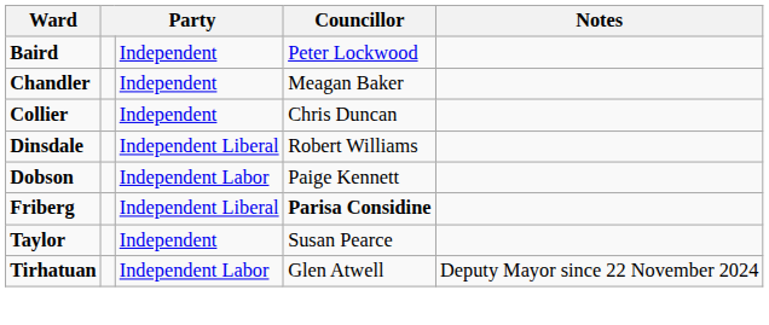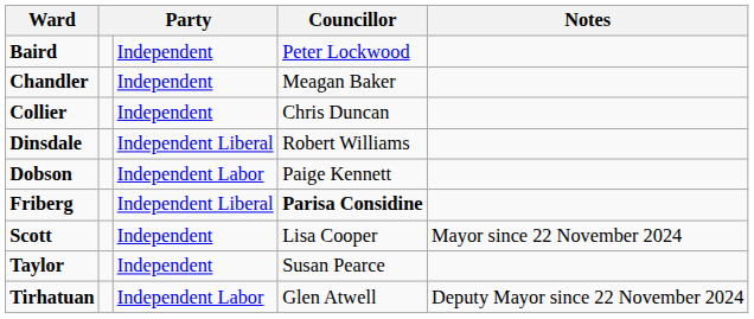 <table class="wikitable">
 <tr>
 <th>Ward</th>
 <th colspan="2">Party</th>
 <th>Councillor</th>
 <th>Notes</th>
 </tr>
 <tr>
 <td><strong>Baird</strong></td>
 <td> </td>
 <td><a href='#'>Independent</a></td>
 <td><a href='#'>Peter Lockwood</a></td>
 <td></td>
 </tr>
 <tr>
 <td><strong>Chandler</strong></td>
 <td> </td>
 <td><a href='#'>Independent</a></td>
 <td>Meagan Baker</td>
 <td></td>
 </tr>
 <tr>
 <td><strong>Collier</strong></td>
 <td> </td>
 <td><a href='#'>Independent</a></td>
 <td>Chris Duncan</td>
 <td></td>
 </tr>
 <tr>
 <td><strong>Dinsdale</strong></td>
 <td> </td>
 <td><a href='#'>Independent Liberal</a></td>
 <td>Robert Williams</td>
 <td></td>
 </tr>
 <tr>
 <td><strong>Dobson</strong></td>
 <td> </td>
 <td><a href='#'>Independent Labor</a></td>
 <td>Paige Kennett</td>
 <td></td>
 </tr>
 <tr>
 <td><strong>Friberg</strong></td>
 <td> </td>
 <td><a href='#'>Independent Liberal</a></td>
 <td><strong>Parisa Considine</strong></td>
 <td></td>
 </tr>
 <tr>
+<td><strong>Scott</strong></td>
+<td> </td>
+<td><a href='#'>Independent</a></td>
+<td>Lisa Cooper</td>
+<td>Mayor since 22 November 2024</td>
+</tr>
+<tr>
 <td><strong>Taylor</strong></td>
 <td> </td>
 <td><a href='#'>Independent</a></td>
 <td>Susan Pearce</td>
 <td></td>
 </tr>
 <tr>
 <td><strong>Tirhatuan</strong></td>
 <td> </td>
 <td><a href='#'>Independent Labor</a></td>
 <td>Glen Atwell</td>
 <td>Deputy Mayor since 22 November 2024</td>
 </tr>
 </table>
